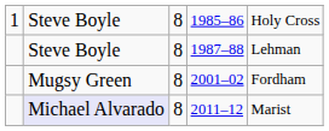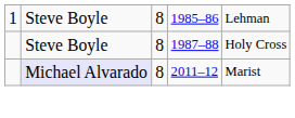 <table class="wikitable">
 <tr>
 </tr>
 <tr>
 <td>1</td>
 <td>Steve Boyle</td>
 <td>8</td>
 <td style="font-size:80%;"><a href='#'>1985–86</a></td>
-<td style="font-size:80%;">Holy Cross</td>
+<td style="font-size:80%;">Lehman</td>
 </tr>
 <tr>
 <td></td>
 <td>Steve Boyle</td>
 <td>8</td>
 <td style="font-size:80%;"><a href='#'>1987–88</a></td>
-<td style="font-size:80%;">Lehman</td>
-</tr>
-<tr>
-<td></td>
-<td>Mugsy Green</td>
-<td>8</td>
-<td style="font-size:80%;"><a href='#'>2001–02</a></td>
-<td style="font-size:80%;">Fordham</td>
+<td style="font-size:80%;">Holy Cross</td>
 </tr>
 <tr>
 <td></td>
 <td style="background: lavender;">Michael Alvarado</td>
 <td>8</td>
 <td style="font-size:80%;"><a href='#'>2011–12</a></td>
 <td style="font-size:80%;">Marist</td>
 </tr>
 </table>
